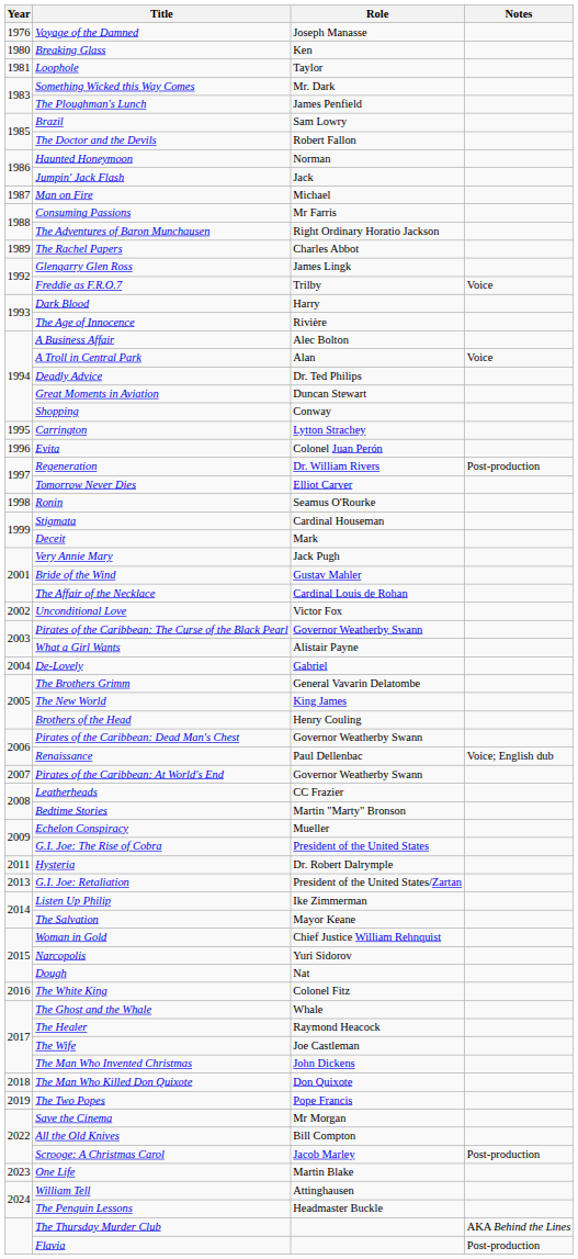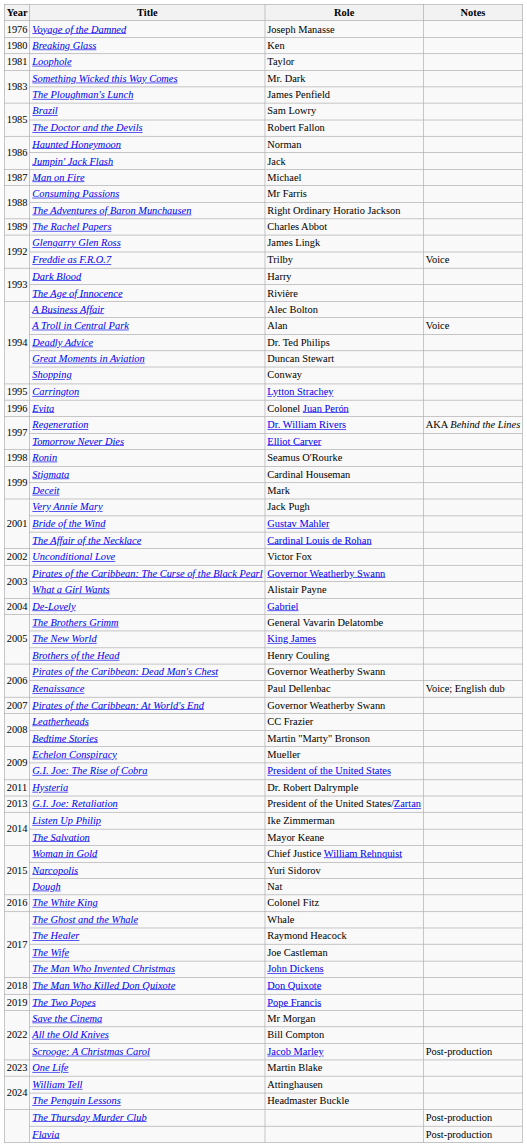 <table class="wikitable sortable unsortable">
 <tr>
 <th>Year</th>
 <th>Title</th>
 <th>Role</th>
 <th>Notes</th>
 </tr>
 <tr>
 <td rowspan="1">1976</td>
 <td><em><a href='#'>Voyage of the Damned</a></em></td>
 <td>Joseph Manasse</td>
 <td></td>
 </tr>
 <tr>
 <td rowspan="1">1980</td>
 <td><em><a href='#'>Breaking Glass</a></em></td>
 <td>Ken</td>
 <td></td>
 </tr>
 <tr>
 <td rowspan="1">1981</td>
 <td><em><a href='#'>Loophole</a></em></td>
 <td>Taylor</td>
 <td></td>
 </tr>
 <tr>
 <td rowspan="2">1983</td>
 <td><em><a href='#'>Something Wicked this Way Comes</a></em></td>
 <td>Mr. Dark</td>
 <td></td>
 </tr>
 <tr>
 <td><em><a href='#'>The Ploughman's Lunch</a></em></td>
 <td>James Penfield</td>
 <td></td>
 </tr>
 <tr>
 <td rowspan="2">1985</td>
 <td><em><a href='#'>Brazil</a></em></td>
 <td>Sam Lowry</td>
 <td></td>
 </tr>
 <tr>
 <td><em><a href='#'>The Doctor and the Devils</a></em></td>
 <td>Robert Fallon</td>
 <td></td>
 </tr>
 <tr>
 <td rowspan="2">1986</td>
 <td><em><a href='#'>Haunted Honeymoon</a></em></td>
 <td>Norman</td>
 <td></td>
 </tr>
 <tr>
 <td><em><a href='#'>Jumpin' Jack Flash</a></em></td>
 <td>Jack</td>
 <td></td>
 </tr>
 <tr>
 <td>1987</td>
 <td><em><a href='#'>Man on Fire</a></em></td>
 <td>Michael</td>
 <td></td>
 </tr>
 <tr>
 <td rowspan="2">1988</td>
 <td><em><a href='#'>Consuming Passions</a></em></td>
 <td>Mr Farris</td>
 <td></td>
 </tr>
 <tr>
 <td><em><a href='#'>The Adventures of Baron Munchausen</a></em></td>
 <td>Right Ordinary Horatio Jackson</td>
 <td></td>
 </tr>
 <tr>
 <td>1989</td>
 <td><em><a href='#'>The Rachel Papers</a></em></td>
 <td>Charles Abbot</td>
 <td></td>
 </tr>
 <tr>
 <td rowspan="2">1992</td>
 <td><em><a href='#'>Glengarry Glen Ross</a></em></td>
 <td>James Lingk</td>
 <td></td>
 </tr>
 <tr>
 <td><em><a href='#'>Freddie as F.R.O.7</a></em></td>
 <td>Trilby</td>
 <td>Voice</td>
 </tr>
 <tr>
 <td rowspan="2">1993</td>
 <td><em><a href='#'>Dark Blood</a></em></td>
 <td>Harry</td>
 <td></td>
 </tr>
 <tr>
 <td><em><a href='#'>The Age of Innocence</a></em></td>
 <td>Rivière</td>
 <td></td>
 </tr>
 <tr>
 <td rowspan="5">1994</td>
 <td><em><a href='#'>A Business Affair</a></em></td>
 <td>Alec Bolton</td>
 <td></td>
 </tr>
 <tr>
 <td><em><a href='#'>A Troll in Central Park</a></em></td>
 <td>Alan</td>
 <td>Voice</td>
 </tr>
 <tr>
 <td><em><a href='#'>Deadly Advice</a></em></td>
 <td>Dr. Ted Philips</td>
 <td></td>
 </tr>
 <tr>
 <td><em><a href='#'>Great Moments in Aviation</a></em></td>
 <td>Duncan Stewart</td>
 <td></td>
 </tr>
 <tr>
 <td><em><a href='#'>Shopping</a></em></td>
 <td>Conway</td>
 <td></td>
 </tr>
 <tr>
 <td>1995</td>
 <td><em><a href='#'>Carrington</a></em></td>
 <td><a href='#'>Lytton Strachey</a></td>
 <td></td>
 </tr>
 <tr>
 <td>1996</td>
 <td><em><a href='#'>Evita</a></em></td>
 <td>Colonel <a href='#'>Juan Perón</a></td>
 <td></td>
 </tr>
 <tr>
 <td rowspan="2">1997</td>
 <td><em><a href='#'>Regeneration</a></em></td>
 <td><a href='#'>Dr. William Rivers</a></td>
-<td>Post-production</td>
+<td>AKA <em>Behind the Lines</em></td>
 </tr>
 <tr>
 <td><em><a href='#'>Tomorrow Never Dies</a></em></td>
 <td><a href='#'>Elliot Carver</a></td>
 <td></td>
 </tr>
 <tr>
 <td>1998</td>
 <td><em><a href='#'>Ronin</a></em></td>
 <td>Seamus O'Rourke</td>
 <td></td>
 </tr>
 <tr>
 <td rowspan="2">1999</td>
 <td><em><a href='#'>Stigmata</a></em></td>
 <td>Cardinal Houseman</td>
 <td></td>
 </tr>
 <tr>
 <td><em><a href='#'>Deceit</a></em></td>
 <td>Mark</td>
 <td></td>
 </tr>
 <tr>
 <td rowspan="3">2001</td>
 <td><em><a href='#'>Very Annie Mary</a></em></td>
 <td>Jack Pugh</td>
 <td></td>
 </tr>
 <tr>
 <td><em><a href='#'>Bride of the Wind</a></em></td>
 <td><a href='#'>Gustav Mahler</a></td>
 <td></td>
 </tr>
 <tr>
 <td><em><a href='#'>The Affair of the Necklace</a></em></td>
 <td><a href='#'>Cardinal Louis de Rohan</a></td>
 <td></td>
 </tr>
 <tr>
 <td>2002</td>
 <td><em><a href='#'>Unconditional Love</a></em></td>
 <td>Victor Fox</td>
 <td></td>
 </tr>
 <tr>
 <td rowspan="2">2003</td>
 <td><em><a href='#'>Pirates of the Caribbean: The Curse of the Black Pearl</a></em></td>
 <td><a href='#'>Governor Weatherby Swann</a></td>
 <td></td>
 </tr>
 <tr>
 <td><em><a href='#'>What a Girl Wants</a></em></td>
 <td>Alistair Payne</td>
 <td></td>
 </tr>
 <tr>
 <td>2004</td>
 <td><em><a href='#'>De-Lovely</a></em></td>
 <td><a href='#'>Gabriel</a></td>
 <td></td>
 </tr>
 <tr>
 <td rowspan="3">2005</td>
 <td><em><a href='#'>The Brothers Grimm</a></em></td>
 <td>General Vavarin Delatombe</td>
 <td></td>
 </tr>
 <tr>
 <td><em><a href='#'>The New World</a></em></td>
 <td><a href='#'>King James</a></td>
 <td></td>
 </tr>
 <tr>
 <td><em><a href='#'>Brothers of the Head</a></em></td>
 <td>Henry Couling</td>
 <td></td>
 </tr>
 <tr>
 <td rowspan="2">2006</td>
 <td><em><a href='#'>Pirates of the Caribbean: Dead Man's Chest</a></em></td>
 <td>Governor Weatherby Swann</td>
 <td></td>
 </tr>
 <tr>
 <td><em><a href='#'>Renaissance</a></em></td>
 <td>Paul Dellenbac</td>
 <td>Voice; English dub</td>
 </tr>
 <tr>
 <td>2007</td>
 <td><em><a href='#'>Pirates of the Caribbean: At World's End</a></em></td>
 <td>Governor Weatherby Swann</td>
 <td></td>
 </tr>
 <tr>
 <td rowspan="2">2008</td>
 <td><em><a href='#'>Leatherheads</a></em></td>
 <td>CC Frazier</td>
 <td></td>
 </tr>
 <tr>
 <td><em><a href='#'>Bedtime Stories</a></em></td>
 <td>Martin "Marty" Bronson</td>
 <td></td>
 </tr>
 <tr>
 <td rowspan="2">2009</td>
 <td><em><a href='#'>Echelon Conspiracy</a></em></td>
 <td>Mueller</td>
 <td></td>
 </tr>
 <tr>
 <td><em><a href='#'>G.I. Joe: The Rise of Cobra</a></em></td>
 <td><a href='#'>President of the United States</a></td>
 <td></td>
 </tr>
 <tr>
 <td>2011</td>
 <td><em><a href='#'>Hysteria</a></em></td>
 <td>Dr. Robert Dalrymple</td>
 <td></td>
 </tr>
 <tr>
 <td>2013</td>
 <td><em><a href='#'>G.I. Joe: Retaliation</a></em></td>
 <td>President of the United States/<a href='#'>Zartan</a></td>
 <td></td>
 </tr>
 <tr>
 <td rowspan=2>2014</td>
 <td><em><a href='#'>Listen Up Philip</a></em></td>
 <td>Ike Zimmerman</td>
 <td></td>
 </tr>
 <tr>
 <td><em><a href='#'>The Salvation</a></em></td>
 <td>Mayor Keane</td>
 <td></td>
 </tr>
 <tr>
 <td rowspan=3>2015</td>
 <td><em><a href='#'>Woman in Gold</a></em></td>
 <td>Chief Justice <a href='#'>William Rehnquist</a></td>
 <td></td>
 </tr>
 <tr>
 <td><em><a href='#'>Narcopolis</a></em></td>
 <td>Yuri Sidorov</td>
 <td></td>
 </tr>
 <tr>
 <td><em><a href='#'>Dough</a></em></td>
 <td>Nat</td>
 <td></td>
 </tr>
 <tr>
 <td>2016</td>
 <td><em><a href='#'>The White King</a></em></td>
 <td>Colonel Fitz</td>
 <td></td>
 </tr>
 <tr>
 <td rowspan=4>2017</td>
 <td><em><a href='#'>The Ghost and the Whale</a></em></td>
 <td>Whale</td>
 <td></td>
 </tr>
 <tr>
 <td><em><a href='#'>The Healer</a></em></td>
 <td>Raymond Heacock</td>
 <td></td>
 </tr>
 <tr>
 <td><em><a href='#'>The Wife</a></em></td>
 <td>Joe Castleman</td>
 <td></td>
 </tr>
 <tr>
 <td><em><a href='#'>The Man Who Invented Christmas</a></em></td>
 <td><a href='#'>John Dickens</a></td>
 <td></td>
 </tr>
 <tr>
 <td>2018</td>
 <td><em><a href='#'>The Man Who Killed Don Quixote</a></em></td>
 <td><a href='#'>Don Quixote</a></td>
 <td></td>
 </tr>
 <tr>
 <td>2019</td>
 <td><em><a href='#'>The Two Popes</a></em></td>
 <td><a href='#'>Pope Francis</a></td>
 <td></td>
 </tr>
 <tr>
 <td rowspan=3>2022</td>
 <td><em><a href='#'>Save the Cinema</a></em></td>
 <td>Mr Morgan</td>
 <td></td>
 </tr>
 <tr>
 <td><em><a href='#'>All the Old Knives</a></em></td>
 <td>Bill Compton</td>
 <td></td>
 </tr>
 <tr>
 <td><em><a href='#'>Scrooge: A Christmas Carol</a></em></td>
 <td><a href='#'>Jacob Marley</a></td>
 <td>Post-production</td>
 </tr>
 <tr>
 <td>2023</td>
 <td><em><a href='#'>One Life</a></em></td>
 <td>Martin Blake</td>
 <td></td>
 </tr>
 <tr>
 <td rowspan="2">2024</td>
 <td><em><a href='#'>William Tell</a></em></td>
 <td>Attinghausen</td>
 <td></td>
 </tr>
 <tr>
 <td><em><a href='#'>The Penguin Lessons</a></em></td>
 <td>Headmaster Buckle</td>
 <td></td>
 </tr>
 <tr>
 <td rowspan="2"></td>
 <td><em><a href='#'>The Thursday Murder Club</a></em></td>
 <td></td>
-<td>AKA <em>Behind the Lines</em></td>
+<td>Post-production</td>
 </tr>
 <tr>
 <td><em><a href='#'>Flavia</a></em></td>
 <td></td>
 <td>Post-production</td>
 </tr>
 </table>
